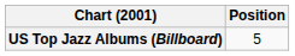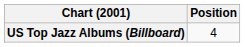 <table class="wikitable plainrowheaders" style="text-align:center">
 <tr>
 <th scope="col">Chart (2001)</th>
 <th scope="col">Position</th>
 </tr>
 <tr>
 <th scope="row">US Top Jazz Albums (<em>Billboard</em>)</th>
-<td>5</td>
+<td>4</td>
 </tr>
 </table>
